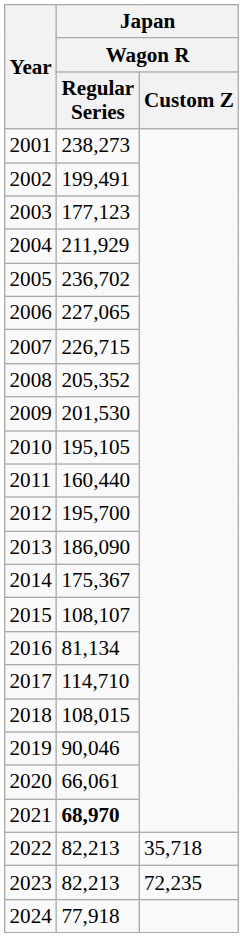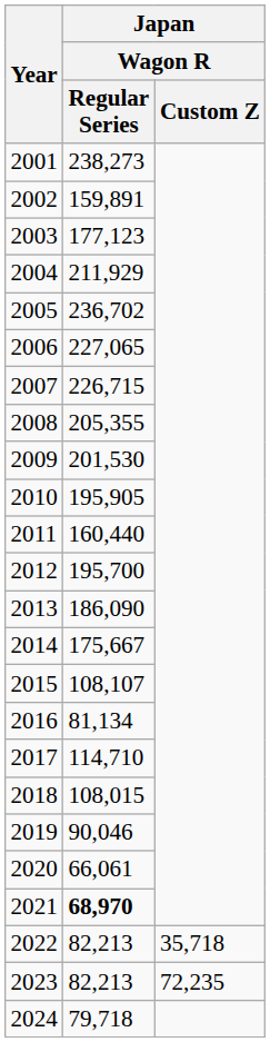 <table class="wikitable">
 <tr>
 <th rowspan="3">Year</th>
 <th colspan="2">Japan</th>
 </tr>
 <tr>
 <th colspan="2">Wagon R</th>
 </tr>
 <tr>
 <th>Regular<br>Series</th>
 <th>Custom Z</th>
 </tr>
 <tr>
 <td>2001</td>
 <td>238,273</td>
 <td rowspan="21"></td>
 </tr>
 <tr>
 <td>2002</td>
-<td>199,491</td>
+<td>159,891</td>
 </tr>
 <tr>
 <td>2003</td>
 <td>177,123</td>
 </tr>
 <tr>
 <td>2004</td>
 <td>211,929</td>
 </tr>
 <tr>
 <td>2005</td>
 <td>236,702</td>
 </tr>
 <tr>
 <td>2006</td>
 <td>227,065</td>
 </tr>
 <tr>
 <td>2007</td>
 <td>226,715</td>
 </tr>
 <tr>
 <td>2008</td>
-<td>205,352</td>
+<td>205,355</td>
 </tr>
 <tr>
 <td>2009</td>
 <td>201,530</td>
 </tr>
 <tr>
 <td>2010</td>
-<td>195,105</td>
+<td>195,905</td>
 </tr>
 <tr>
 <td>2011</td>
 <td>160,440</td>
 </tr>
 <tr>
 <td>2012</td>
 <td>195,700</td>
 </tr>
 <tr>
 <td>2013</td>
 <td>186,090</td>
 </tr>
 <tr>
 <td>2014</td>
-<td>175,367</td>
+<td>175,667</td>
 </tr>
 <tr>
 <td>2015</td>
 <td>108,107</td>
 </tr>
 <tr>
 <td>2016</td>
 <td>81,134</td>
 </tr>
 <tr>
 <td>2017</td>
 <td>114,710</td>
 </tr>
 <tr>
 <td>2018</td>
 <td>108,015</td>
 </tr>
 <tr>
 <td>2019</td>
 <td>90,046</td>
 </tr>
 <tr>
 <td>2020</td>
 <td>66,061</td>
 </tr>
 <tr>
 <td>2021</td>
 <td><strong>68,970</strong></td>
 </tr>
 <tr>
 <td>2022</td>
 <td>82,213</td>
 <td>35,718</td>
 </tr>
 <tr>
 <td>2023</td>
 <td>82,213</td>
 <td>72,235</td>
 </tr>
 <tr>
 <td>2024</td>
-<td>77,918</td>
+<td>79,718</td>
 <td></td>
 </tr>
 </table>
